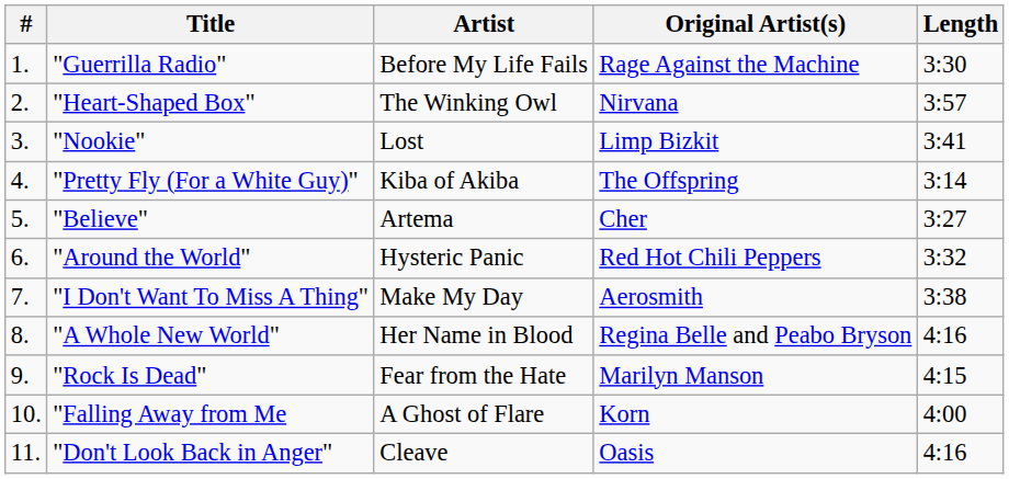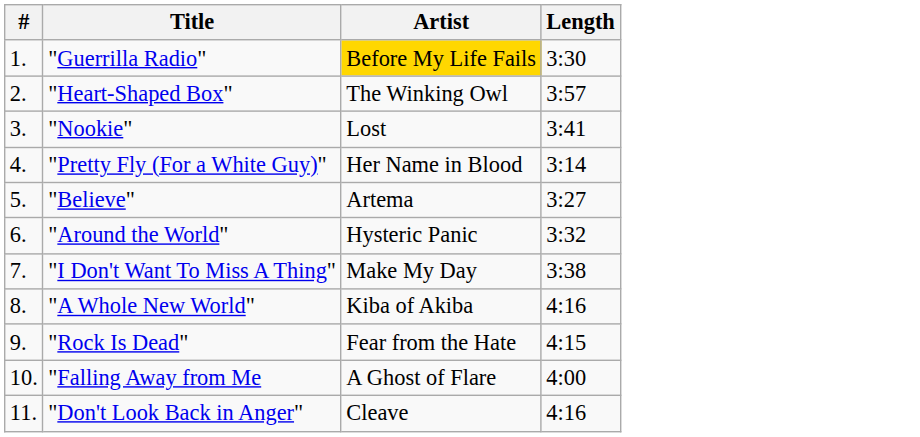 <table class="wikitable">
 <tr>
 <th>#</th>
 <th>Title</th>
 <th>Artist</th>
-<th>Original Artist(s)</th>
 <th>Length</th>
 </tr>
 <tr>
 <td>1.</td>
 <td>"<a href='#'>Guerrilla Radio</a>"</td>
-<td>Before My Life Fails</td>
-<td><a href='#'>Rage Against the Machine</a></td>
+<td style="background: gold;">Before My Life Fails</td>
 <td>3:30</td>
 </tr>
 <tr>
 <td>2.</td>
 <td>"<a href='#'>Heart-Shaped Box</a>"</td>
 <td>The Winking Owl</td>
-<td><a href='#'>Nirvana</a></td>
 <td>3:57</td>
 </tr>
 <tr>
 <td>3.</td>
 <td>"<a href='#'>Nookie</a>"</td>
 <td>Lost</td>
-<td><a href='#'>Limp Bizkit</a></td>
 <td>3:41</td>
 </tr>
 <tr>
 <td>4.</td>
 <td>"<a href='#'>Pretty Fly (For a White Guy)</a>"</td>
-<td>Kiba of Akiba</td>
-<td><a href='#'>The Offspring</a></td>
+<td>Her Name in Blood</td>
 <td>3:14</td>
 </tr>
 <tr>
 <td>5.</td>
 <td>"<a href='#'>Believe</a>"</td>
 <td>Artema</td>
-<td><a href='#'>Cher</a></td>
 <td>3:27</td>
 </tr>
 <tr>
 <td>6.</td>
 <td>"<a href='#'>Around the World</a>"</td>
 <td>Hysteric Panic</td>
-<td><a href='#'>Red Hot Chili Peppers</a></td>
 <td>3:32</td>
 </tr>
 <tr>
 <td>7.</td>
 <td>"<a href='#'>I Don't Want To Miss A Thing</a>"</td>
 <td>Make My Day</td>
-<td><a href='#'>Aerosmith</a></td>
 <td>3:38</td>
 </tr>
 <tr>
 <td>8.</td>
 <td>"<a href='#'>A Whole New World</a>"</td>
-<td>Her Name in Blood</td>
-<td><a href='#'>Regina Belle</a> and <a href='#'>Peabo Bryson</a></td>
+<td>Kiba of Akiba</td>
 <td>4:16</td>
 </tr>
 <tr>
 <td>9.</td>
 <td>"<a href='#'>Rock Is Dead</a>"</td>
 <td>Fear from the Hate</td>
-<td><a href='#'>Marilyn Manson</a></td>
 <td>4:15</td>
 </tr>
 <tr>
 <td>10.</td>
 <td>"<a href='#'>Falling Away from Me</a></td>
 <td>A Ghost of Flare</td>
-<td><a href='#'>Korn</a></td>
 <td>4:00</td>
 </tr>
 <tr>
 <td>11.</td>
 <td>"<a href='#'>Don't Look Back in Anger</a>"</td>
 <td>Cleave</td>
-<td><a href='#'>Oasis</a></td>
 <td>4:16</td>
 </tr>
 </table>
